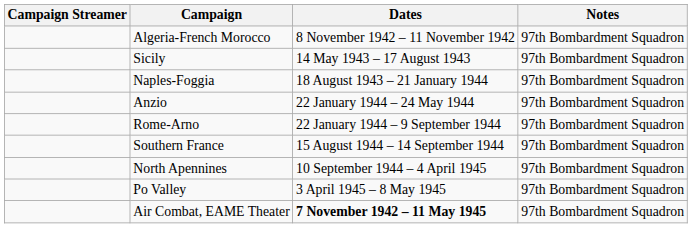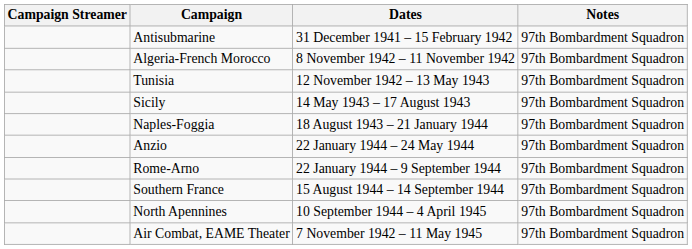 <table class="wikitable">
 <tr style="background:#efefef;">
 <th>Campaign Streamer</th>
 <th>Campaign</th>
 <th>Dates</th>
 <th>Notes</th>
 </tr>
 <tr>
 <td></td>
+<td>Antisubmarine</td>
+<td>31 December 1941 – 15 February 1942</td>
+<td>97th Bombardment Squadron</td>
+</tr>
+<tr>
+<td></td>
 <td>Algeria-French Morocco</td>
 <td>8 November 1942 – 11 November 1942</td>
+<td>97th Bombardment Squadron</td>
+</tr>
+<tr>
+<td></td>
+<td>Tunisia</td>
+<td>12 November 1942 – 13 May 1943</td>
 <td>97th Bombardment Squadron</td>
 </tr>
 <tr>
 <td></td>
 <td>Sicily</td>
 <td>14 May 1943 – 17 August 1943</td>
 <td>97th Bombardment Squadron</td>
 </tr>
 <tr>
 <td></td>
 <td>Naples-Foggia</td>
 <td>18 August 1943 – 21 January 1944</td>
 <td>97th Bombardment Squadron</td>
 </tr>
 <tr>
 <td></td>
 <td>Anzio</td>
 <td>22 January 1944 – 24 May 1944</td>
 <td>97th Bombardment Squadron</td>
 </tr>
 <tr>
 <td></td>
 <td>Rome-Arno</td>
 <td>22 January 1944 – 9 September 1944</td>
 <td>97th Bombardment Squadron</td>
 </tr>
 <tr>
 <td></td>
 <td>Southern France</td>
 <td>15 August 1944 – 14 September 1944</td>
 <td>97th Bombardment Squadron</td>
 </tr>
 <tr>
 <td></td>
 <td>North Apennines</td>
 <td>10 September 1944 – 4 April 1945</td>
 <td>97th Bombardment Squadron</td>
 </tr>
 <tr>
 <td></td>
-<td>Po Valley</td>
-<td>3 April 1945 – 8 May 1945</td>
-<td>97th Bombardment Squadron</td>
-</tr>
-<tr>
-<td></td>
 <td>Air Combat, EAME Theater</td>
-<td><strong>7 November 1942 – 11 May 1945</strong></td>
+<td>7 November 1942 – 11 May 1945</td>
 <td>97th Bombardment Squadron</td>
 </tr>
 </table>
